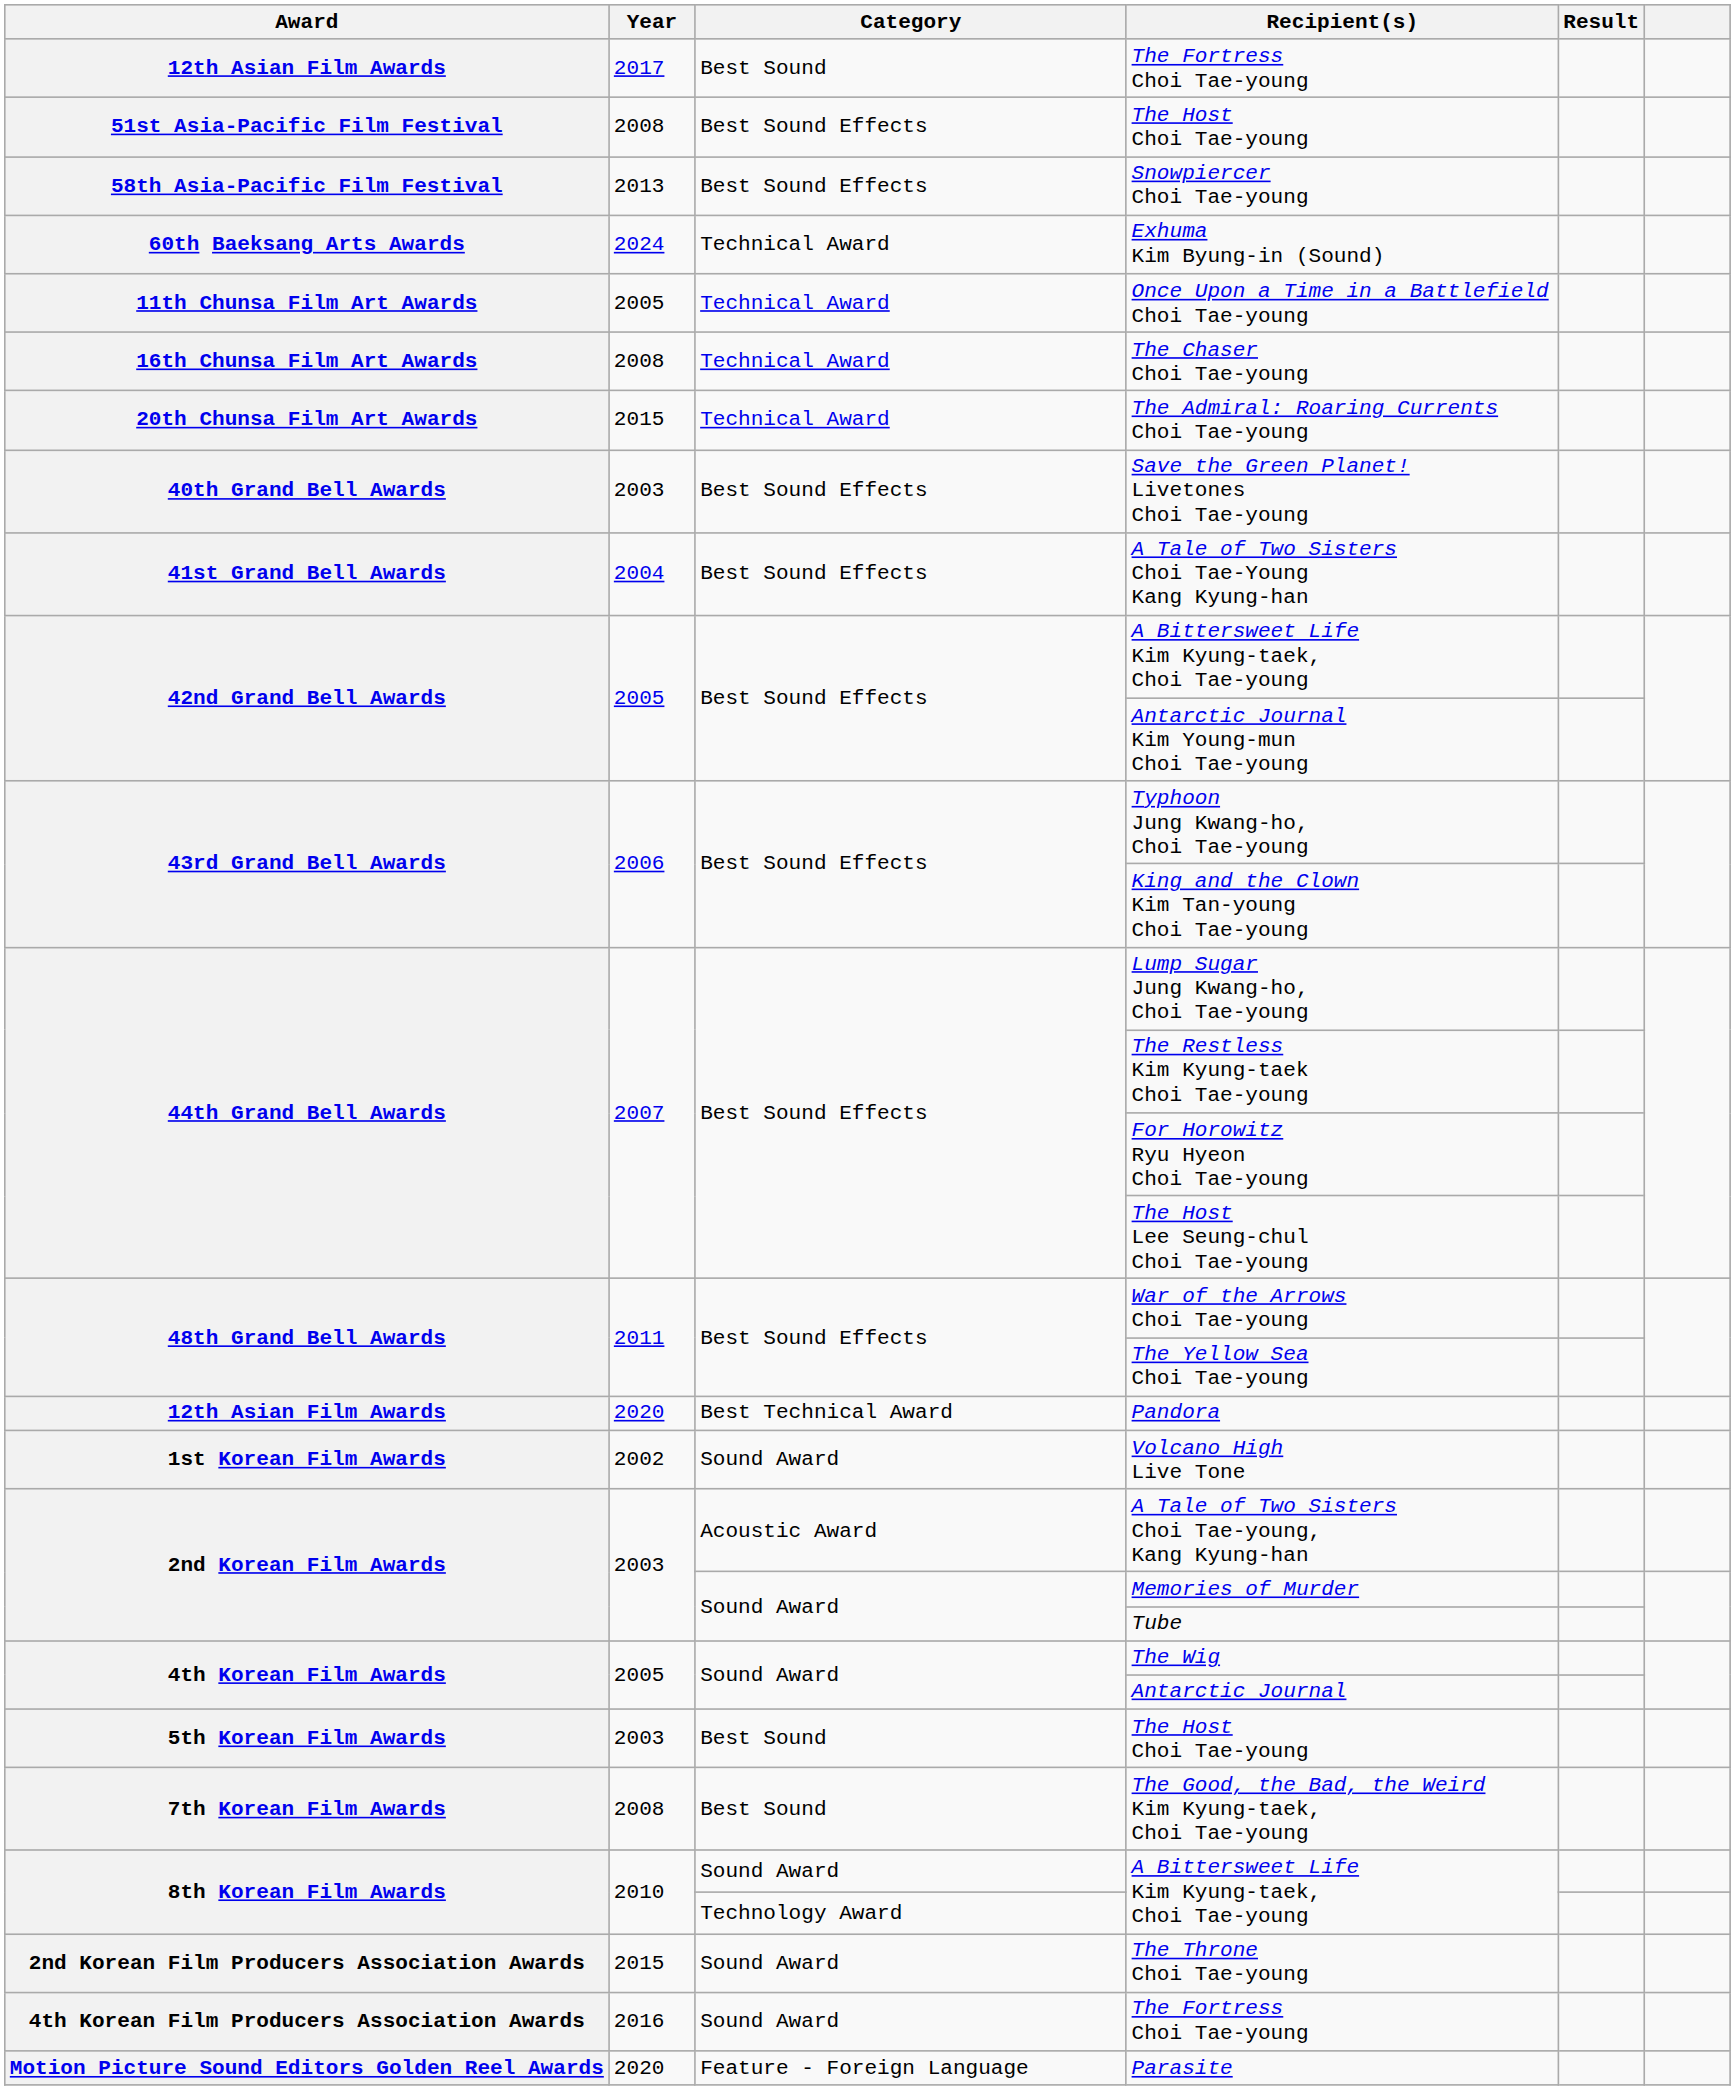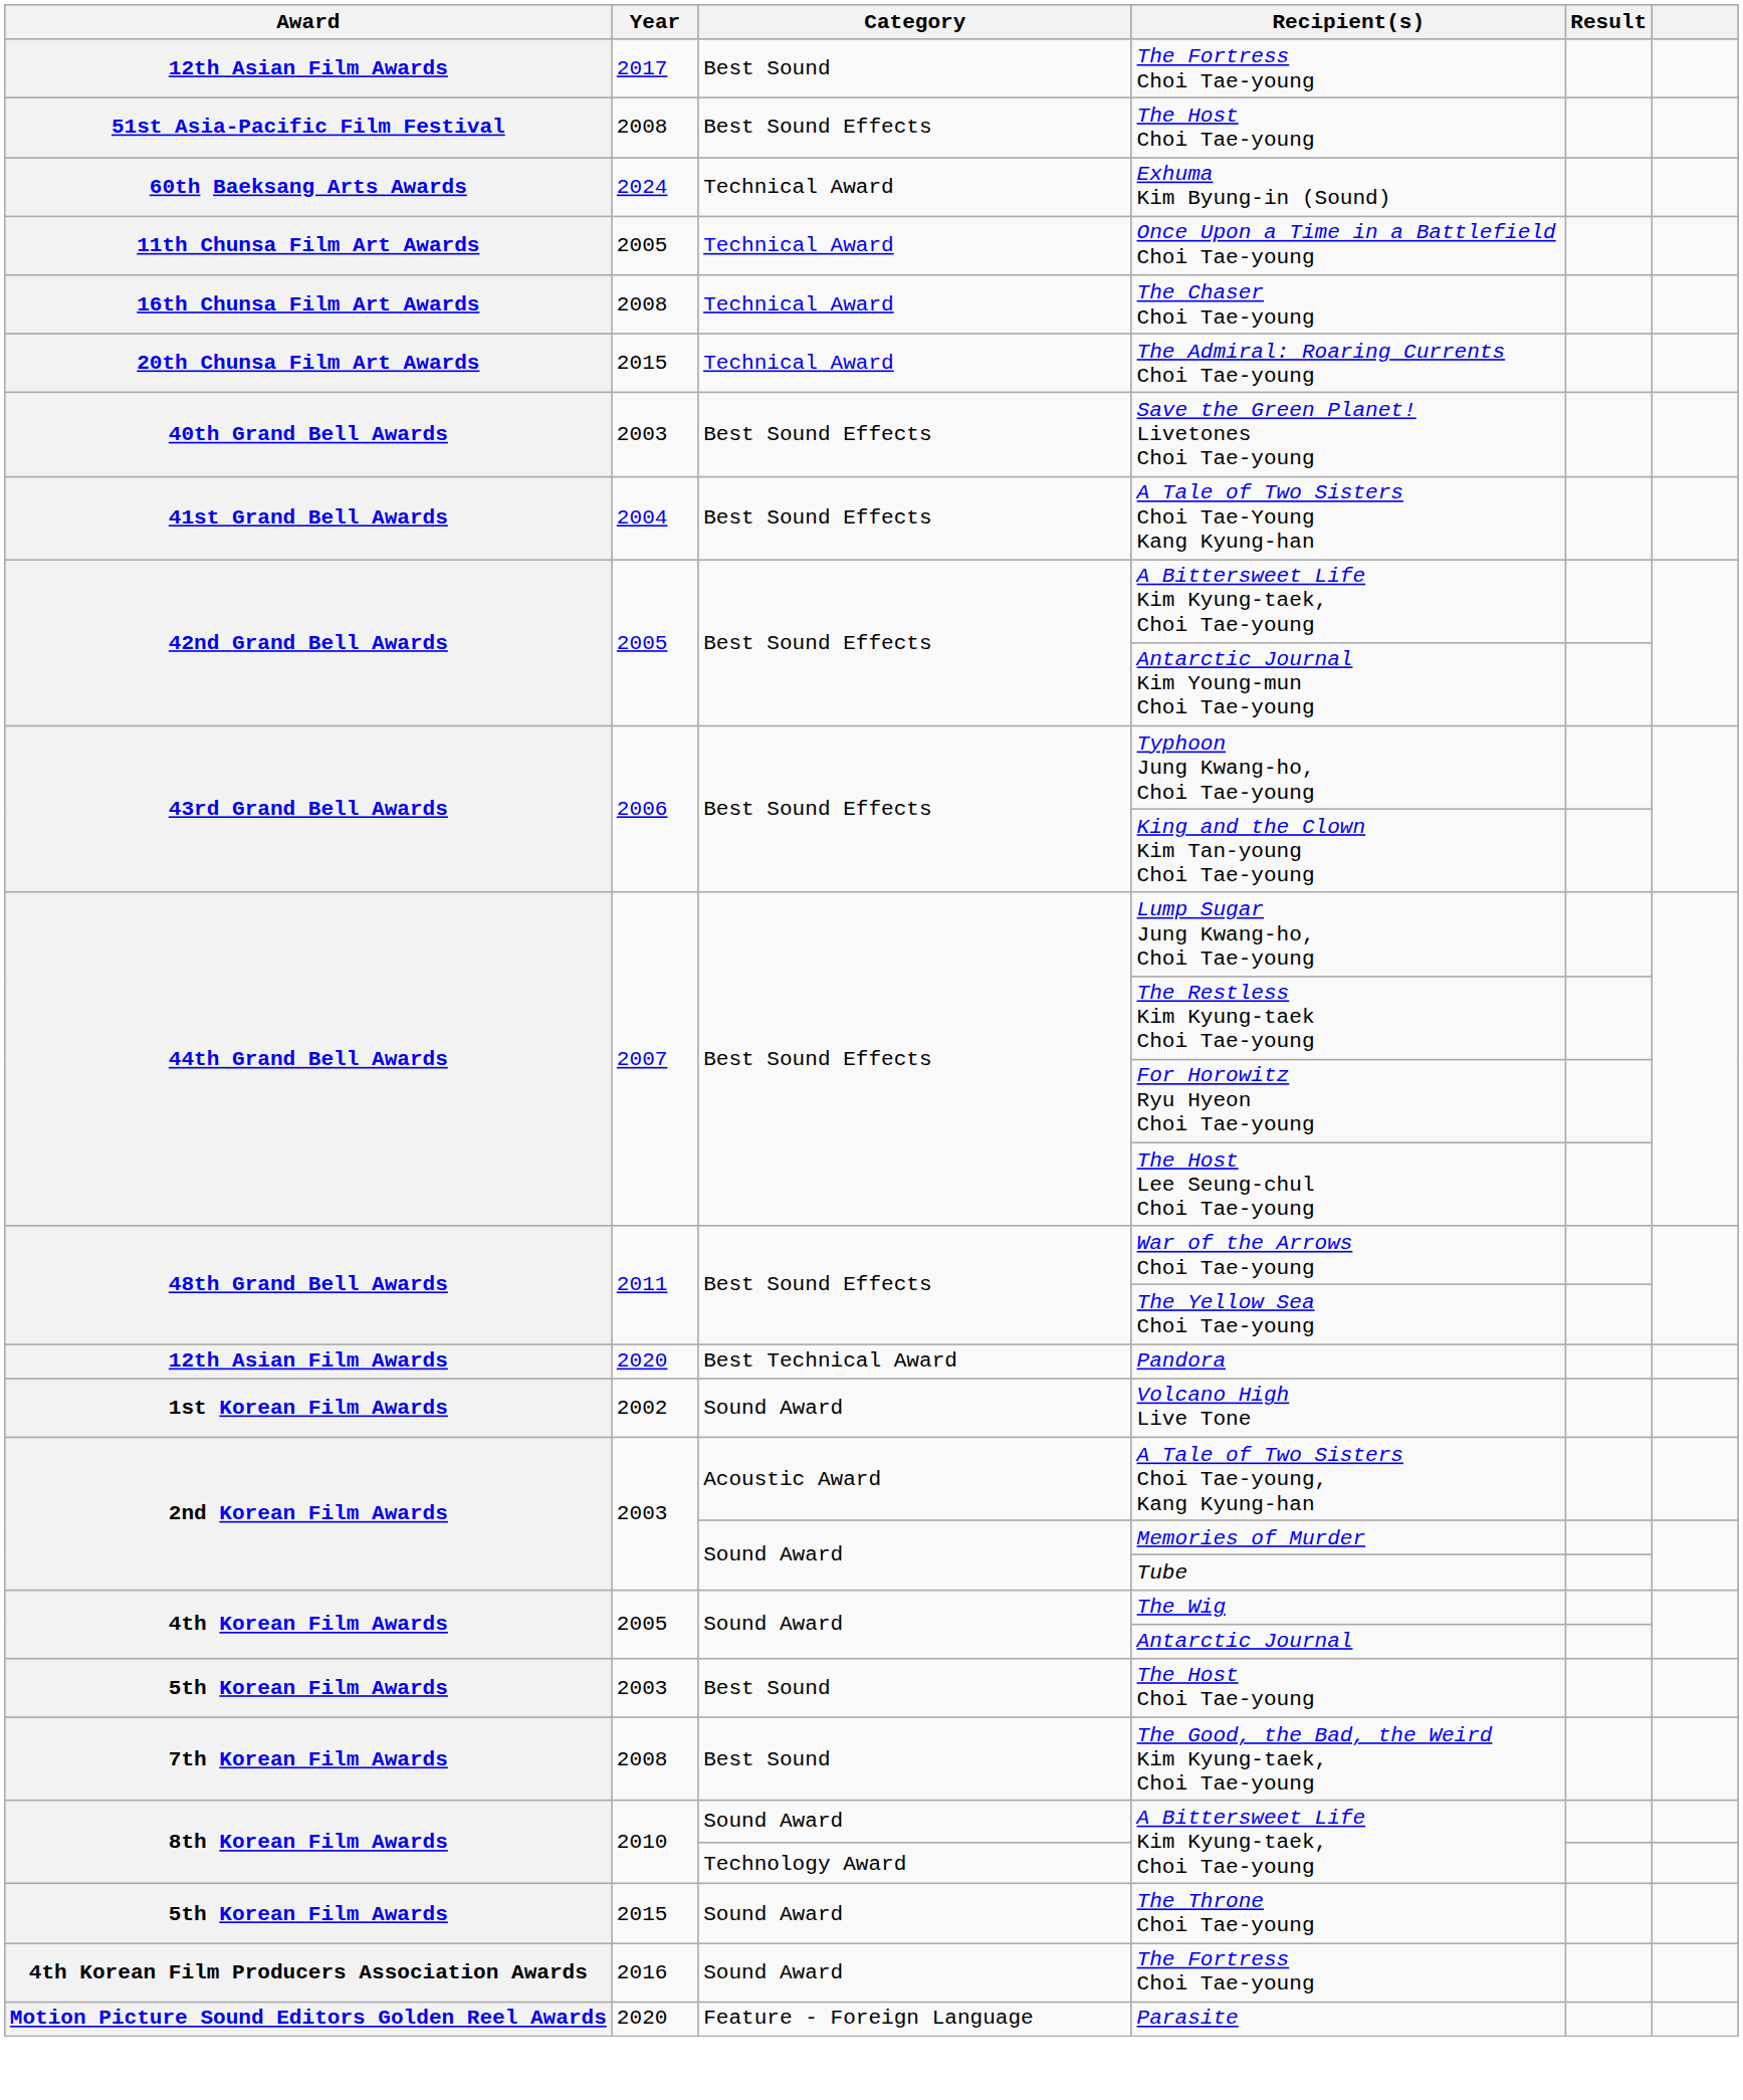 <table class="wikitable plainrowheaders sortable">
 <tr>
 <th scope="col" style="width:auto">Award</th>
 <th scope="col" style="width:5%">Year</th>
 <th scope="col" style="width:25%">Category</th>
 <th scope="col" style="width:25%">Recipient(s)</th>
 <th scope="col" style="width:5%">Result</th>
 <th scope="col" style="width:5%" class="unsortable"></th>
 </tr>
 <tr>
 <th scope="row"><a href='#'>12th Asian Film Awards</a></th>
 <td><a href='#'>2017</a></td>
 <td>Best Sound</td>
 <td><em><a href='#'>The Fortress</a></em><br>Choi Tae-young</td>
 <td></td>
 <td></td>
 </tr>
 <tr>
 <th scope="row"><a href='#'>51st Asia-Pacific Film Festival</a></th>
 <td>2008</td>
 <td>Best Sound Effects</td>
 <td><em><a href='#'>The Host</a></em><br>Choi Tae-young</td>
-<td></td>
-<td></td>
-</tr>
-<tr>
-<th scope="row"><a href='#'>58th Asia-Pacific Film Festival</a></th>
-<td>2013</td>
-<td>Best Sound Effects</td>
-<td><em><a href='#'>Snowpiercer</a></em><br>Choi Tae-young</td>
 <td></td>
 <td></td>
 </tr>
 <tr>
 <th scope="row"><a href='#'>60th</a> <a href='#'>Baeksang Arts Awards</a></th>
 <td><a href='#'>2024</a></td>
 <td>Technical Award</td>
 <td><em><a href='#'>Exhuma</a></em><br>Kim Byung-in (Sound)</td>
 <td></td>
 <td></td>
 </tr>
 <tr>
 <th scope="row"><a href='#'>11th Chunsa Film Art Awards</a></th>
 <td>2005</td>
 <td><a href='#'>Technical Award</a></td>
 <td><em><a href='#'>Once Upon a Time in a Battlefield</a></em><br>Choi Tae-young</td>
 <td></td>
 <td></td>
 </tr>
 <tr>
 <th scope="row"><a href='#'>16th Chunsa Film Art Awards</a></th>
 <td>2008</td>
 <td><a href='#'>Technical Award</a></td>
 <td><em><a href='#'>The Chaser</a></em><br>Choi Tae-young</td>
 <td></td>
 <td></td>
 </tr>
 <tr>
 <th scope="row"><a href='#'>20th Chunsa Film Art Awards</a></th>
 <td>2015</td>
 <td><a href='#'>Technical Award</a></td>
 <td><em><a href='#'>The Admiral: Roaring Currents</a></em><br>Choi Tae-young</td>
 <td></td>
 <td></td>
 </tr>
 <tr>
 <th scope="row"><a href='#'>40th Grand Bell Awards</a></th>
 <td>2003</td>
 <td>Best Sound Effects</td>
 <td><em><a href='#'>Save the Green Planet!</a></em><br>Livetones<br>Choi Tae-young</td>
 <td></td>
 <td></td>
 </tr>
 <tr>
 <th scope="row"><a href='#'>41st Grand Bell Awards</a></th>
 <td><a href='#'>2004</a></td>
 <td>Best Sound Effects</td>
 <td><em><a href='#'>A Tale of Two Sisters</a></em><br>Choi Tae-Young<br>Kang Kyung-han</td>
 <td></td>
 <td></td>
 </tr>
 <tr>
 <th scope="row" rowspan="2"><a href='#'>42nd Grand Bell Awards</a></th>
 <td rowspan="2"><a href='#'>2005</a></td>
 <td rowspan="2">Best Sound Effects</td>
 <td><em><a href='#'>A Bittersweet Life</a></em><br>Kim Kyung-taek,<br>Choi Tae-young</td>
 <td></td>
 <td rowspan="2"></td>
 </tr>
 <tr>
 <td><em><a href='#'>Antarctic Journal</a></em><br> Kim Young-mun <br>Choi Tae-young</td>
 <td></td>
 </tr>
 <tr>
 <th scope="row" rowspan="2"><a href='#'>43rd Grand Bell Awards</a></th>
 <td rowspan="2"><a href='#'>2006</a></td>
 <td rowspan="2">Best Sound Effects</td>
 <td><em><a href='#'>Typhoon</a></em><br>Jung Kwang-ho,<br>Choi Tae-young</td>
 <td></td>
 <td rowspan="2"></td>
 </tr>
 <tr>
 <td><em><a href='#'>King and the Clown</a></em><br>Kim Tan-young<br>Choi Tae-young</td>
 <td></td>
 </tr>
 <tr>
 <th scope="row" rowspan="4"><a href='#'>44th Grand Bell Awards</a></th>
 <td rowspan="4"><a href='#'>2007</a></td>
 <td rowspan="4">Best Sound Effects</td>
 <td><em><a href='#'>Lump Sugar</a></em><br>Jung Kwang-ho,<br>Choi Tae-young</td>
 <td></td>
 <td rowspan="4"></td>
 </tr>
 <tr>
 <td><em><a href='#'>The Restless</a></em><br>Kim Kyung-taek<br>Choi Tae-young</td>
 <td></td>
 </tr>
 <tr>
 <td><em><a href='#'>For Horowitz</a></em><br>Ryu Hyeon<br>Choi Tae-young</td>
 <td></td>
 </tr>
 <tr>
 <td><em><a href='#'>The Host</a></em><br>Lee Seung-chul<br>Choi Tae-young</td>
 <td></td>
 </tr>
 <tr>
 <th scope="row" rowspan="2"><a href='#'>48th Grand Bell Awards</a></th>
 <td rowspan="2"><a href='#'>2011</a></td>
 <td rowspan="2">Best Sound Effects</td>
 <td><em><a href='#'>War of the Arrows</a></em><br>Choi Tae-young</td>
 <td></td>
 <td rowspan="2"></td>
 </tr>
 <tr>
 <td><em><a href='#'>The Yellow Sea</a></em><br>Choi Tae-young</td>
 <td></td>
 </tr>
 <tr>
 <th scope="row"><a href='#'>12th Asian Film Awards</a></th>
 <td><a href='#'>2020</a></td>
 <td>Best Technical Award</td>
 <td><em><a href='#'>Pandora</a></em></td>
 <td></td>
 <td></td>
 </tr>
 <tr>
 <th scope="row">1st <a href='#'>Korean Film Awards</a></th>
 <td>2002</td>
 <td>Sound Award</td>
 <td><em><a href='#'>Volcano High</a></em><br>Live Tone</td>
 <td></td>
 <td></td>
 </tr>
 <tr>
 <th scope="row" rowspan="3">2nd <a href='#'>Korean Film Awards</a></th>
 <td rowspan="3">2003</td>
 <td>Acoustic Award</td>
 <td><em><a href='#'>A Tale of Two Sisters</a></em><br>Choi Tae-young,<br>Kang Kyung-han</td>
 <td></td>
 <td></td>
 </tr>
 <tr>
 <td rowspan="2">Sound Award</td>
 <td><em><a href='#'>Memories of Murder</a></em></td>
 <td></td>
 <td rowspan="2"></td>
 </tr>
 <tr>
 <td><em>Tube</em></td>
 <td></td>
 </tr>
 <tr>
 <th scope="row" rowspan="2">4th <a href='#'>Korean Film Awards</a></th>
 <td rowspan="2">2005</td>
 <td rowspan="2">Sound Award</td>
 <td><em><a href='#'>The Wig</a></em></td>
 <td></td>
 <td rowspan="2"></td>
 </tr>
 <tr>
 <td><em><a href='#'>Antarctic Journal</a></em></td>
 <td></td>
 </tr>
 <tr>
 <th scope="row">5th <a href='#'>Korean Film Awards</a></th>
 <td>2003</td>
 <td>Best Sound</td>
 <td><em><a href='#'>The Host</a></em><br>Choi Tae-young</td>
 <td></td>
 <td></td>
 </tr>
 <tr>
 <th scope="row">7th <a href='#'>Korean Film Awards</a></th>
 <td>2008</td>
 <td>Best Sound</td>
 <td><em><a href='#'>The Good, the Bad, the Weird</a></em><br>Kim Kyung-taek,<br>Choi Tae-young</td>
 <td></td>
 <td></td>
 </tr>
 <tr>
 <th scope="row" rowspan="2">8th <a href='#'>Korean Film Awards</a></th>
 <td rowspan="2">2010</td>
 <td>Sound Award</td>
 <td rowspan="2"><em><a href='#'>A Bittersweet Life</a></em><br>Kim Kyung-taek,<br>Choi Tae-young</td>
 <td></td>
 <td></td>
 </tr>
 <tr>
 <td>Technology Award</td>
 <td></td>
 <td></td>
 </tr>
 <tr>
-<th scope="row">2nd Korean Film Producers Association Awards</th>
+<th scope="row">5th <a href='#'>Korean Film Awards</a></th>
 <td>2015</td>
 <td>Sound Award</td>
 <td><em><a href='#'>The Throne</a></em><br>Choi Tae-young</td>
 <td></td>
 <td></td>
 </tr>
 <tr>
 <th scope="row">4th Korean Film Producers Association Awards</th>
 <td>2016</td>
 <td>Sound Award</td>
 <td><em><a href='#'>The Fortress</a></em><br>Choi Tae-young</td>
 <td></td>
 <td></td>
 </tr>
 <tr>
 <th scope="row"><a href='#'>Motion Picture Sound Editors Golden Reel Awards</a></th>
 <td>2020</td>
 <td>Feature - Foreign Language</td>
 <td><em><a href='#'>Parasite</a></em><br></td>
 <td></td>
 <td></td>
 </tr>
 </table>
